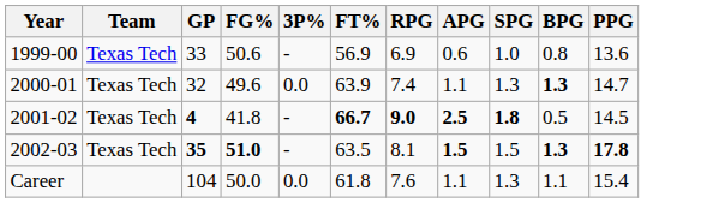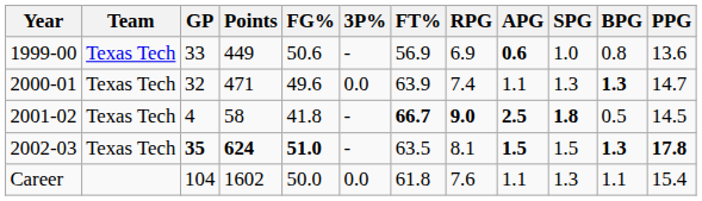 <table class="wikitable">
 <tr>
 <th>Year</th>
 <th>Team</th>
 <th>GP</th>
+<th>Points</th>
 <th>FG%</th>
 <th>3P%</th>
 <th>FT%</th>
 <th>RPG</th>
 <th>APG</th>
 <th>SPG</th>
 <th>BPG</th>
 <th>PPG</th>
 </tr>
 <tr>
 <td>1999-00</td>
 <td><a href='#'>Texas Tech</a></td>
 <td>33</td>
+<td>449</td>
 <td>50.6</td>
 <td>-</td>
 <td>56.9</td>
 <td>6.9</td>
-<td>0.6</td>
+<td><strong>0.6</strong></td>
 <td>1.0</td>
 <td>0.8</td>
 <td>13.6</td>
 </tr>
 <tr>
 <td>2000-01</td>
 <td>Texas Tech</td>
 <td>32</td>
+<td>471</td>
 <td>49.6</td>
 <td>0.0</td>
 <td>63.9</td>
 <td>7.4</td>
 <td>1.1</td>
 <td>1.3</td>
 <td><strong>1.3</strong></td>
 <td>14.7</td>
 </tr>
 <tr>
 <td>2001-02</td>
 <td>Texas Tech</td>
-<td><strong>4</strong></td>
+<td>4</td>
+<td>58</td>
 <td>41.8</td>
 <td>-</td>
 <td><strong>66.7</strong></td>
 <td><strong>9.0</strong></td>
 <td><strong>2.5</strong></td>
 <td><strong>1.8</strong></td>
 <td>0.5</td>
 <td>14.5</td>
 </tr>
 <tr>
 <td>2002-03</td>
 <td>Texas Tech</td>
 <td><strong>35</strong></td>
+<td><strong>624</strong></td>
 <td><strong>51.0</strong></td>
 <td>-</td>
 <td>63.5</td>
 <td>8.1</td>
 <td><strong>1.5</strong></td>
 <td>1.5</td>
 <td><strong>1.3</strong></td>
 <td><strong>17.8</strong></td>
 </tr>
 <tr>
 <td>Career</td>
 <td></td>
 <td>104</td>
+<td>1602</td>
 <td>50.0</td>
 <td>0.0</td>
 <td>61.8</td>
 <td>7.6</td>
 <td>1.1</td>
 <td>1.3</td>
 <td>1.1</td>
 <td>15.4</td>
 </tr>
 </table>
